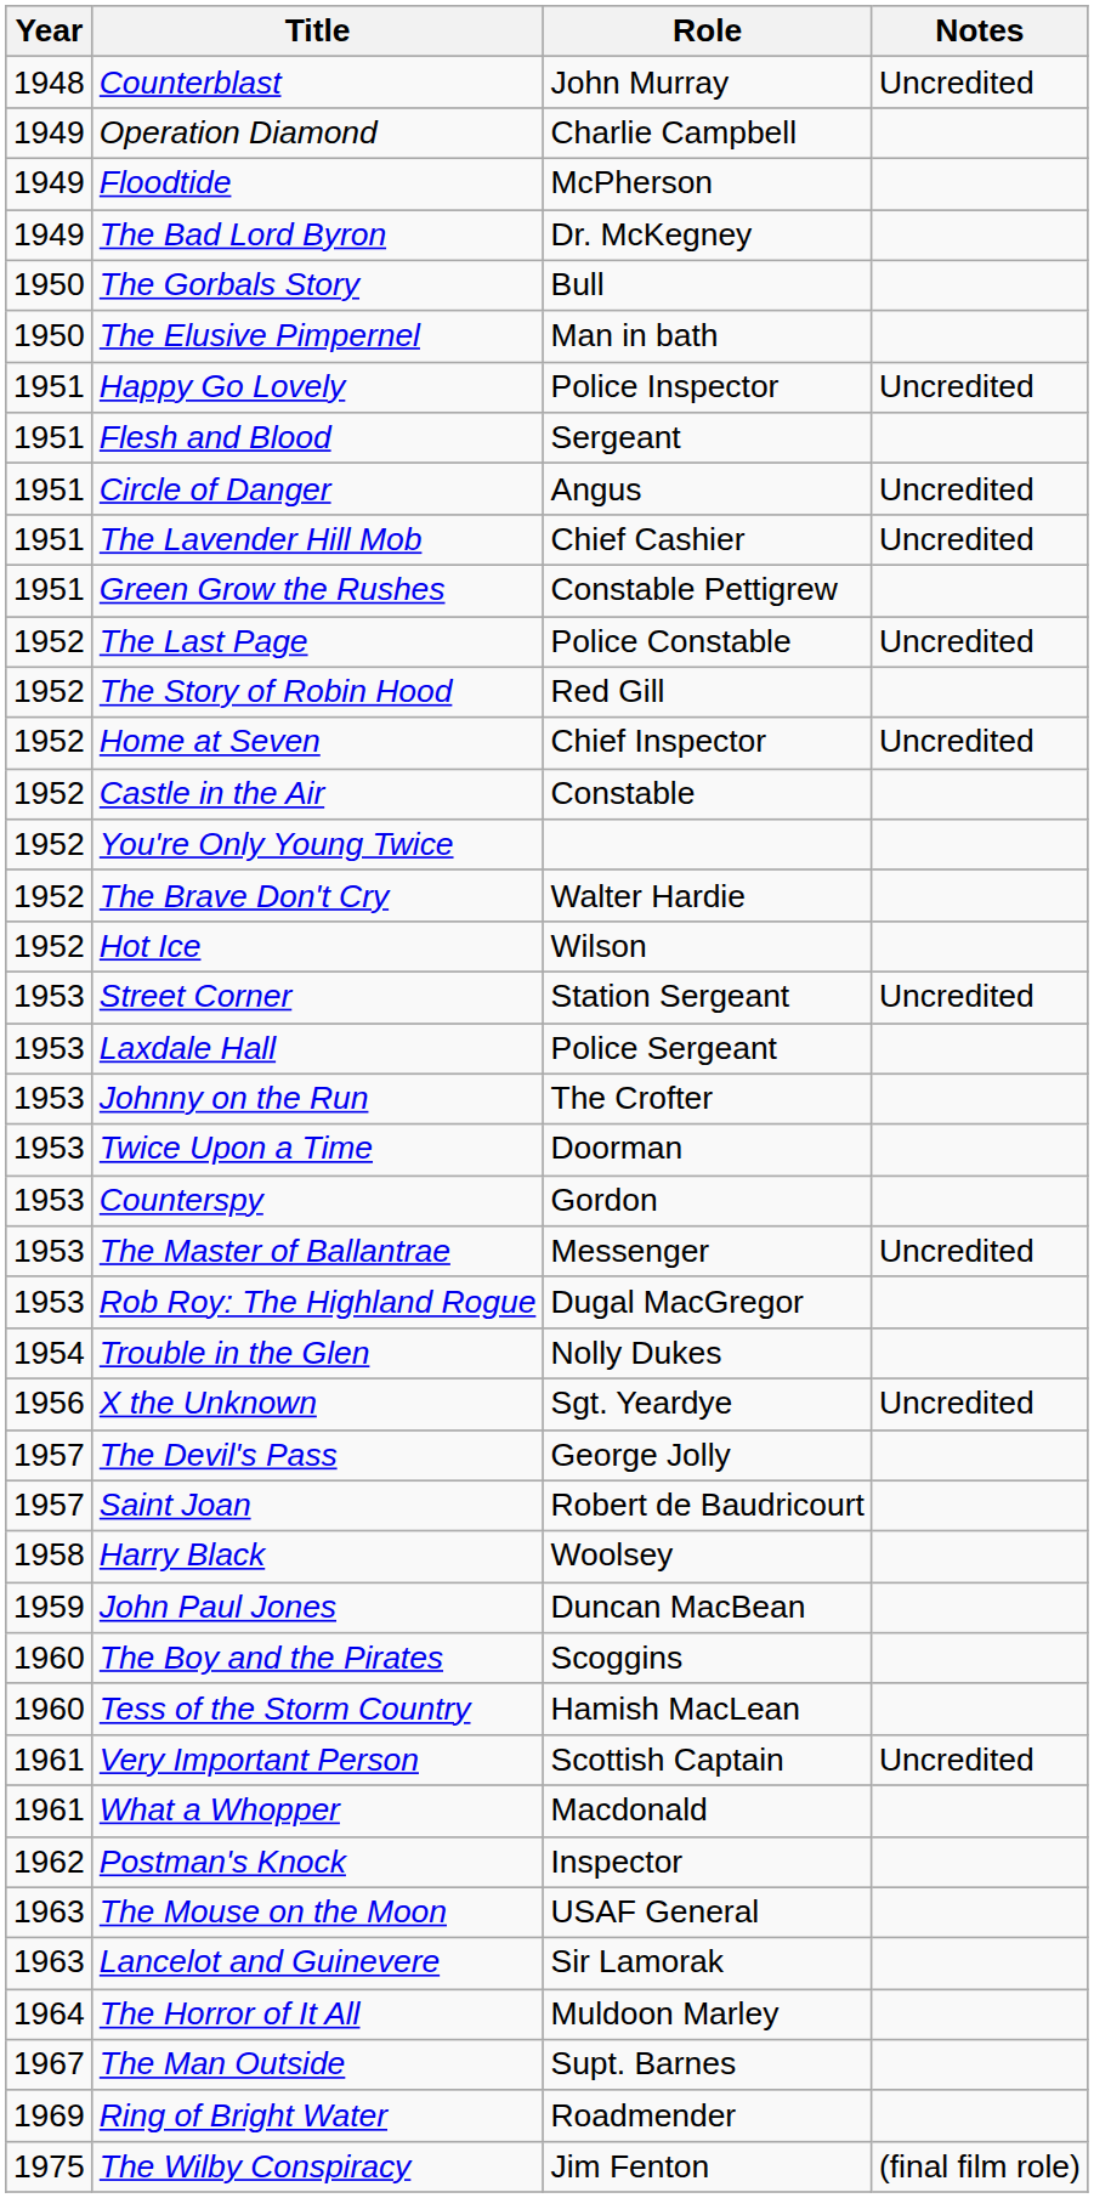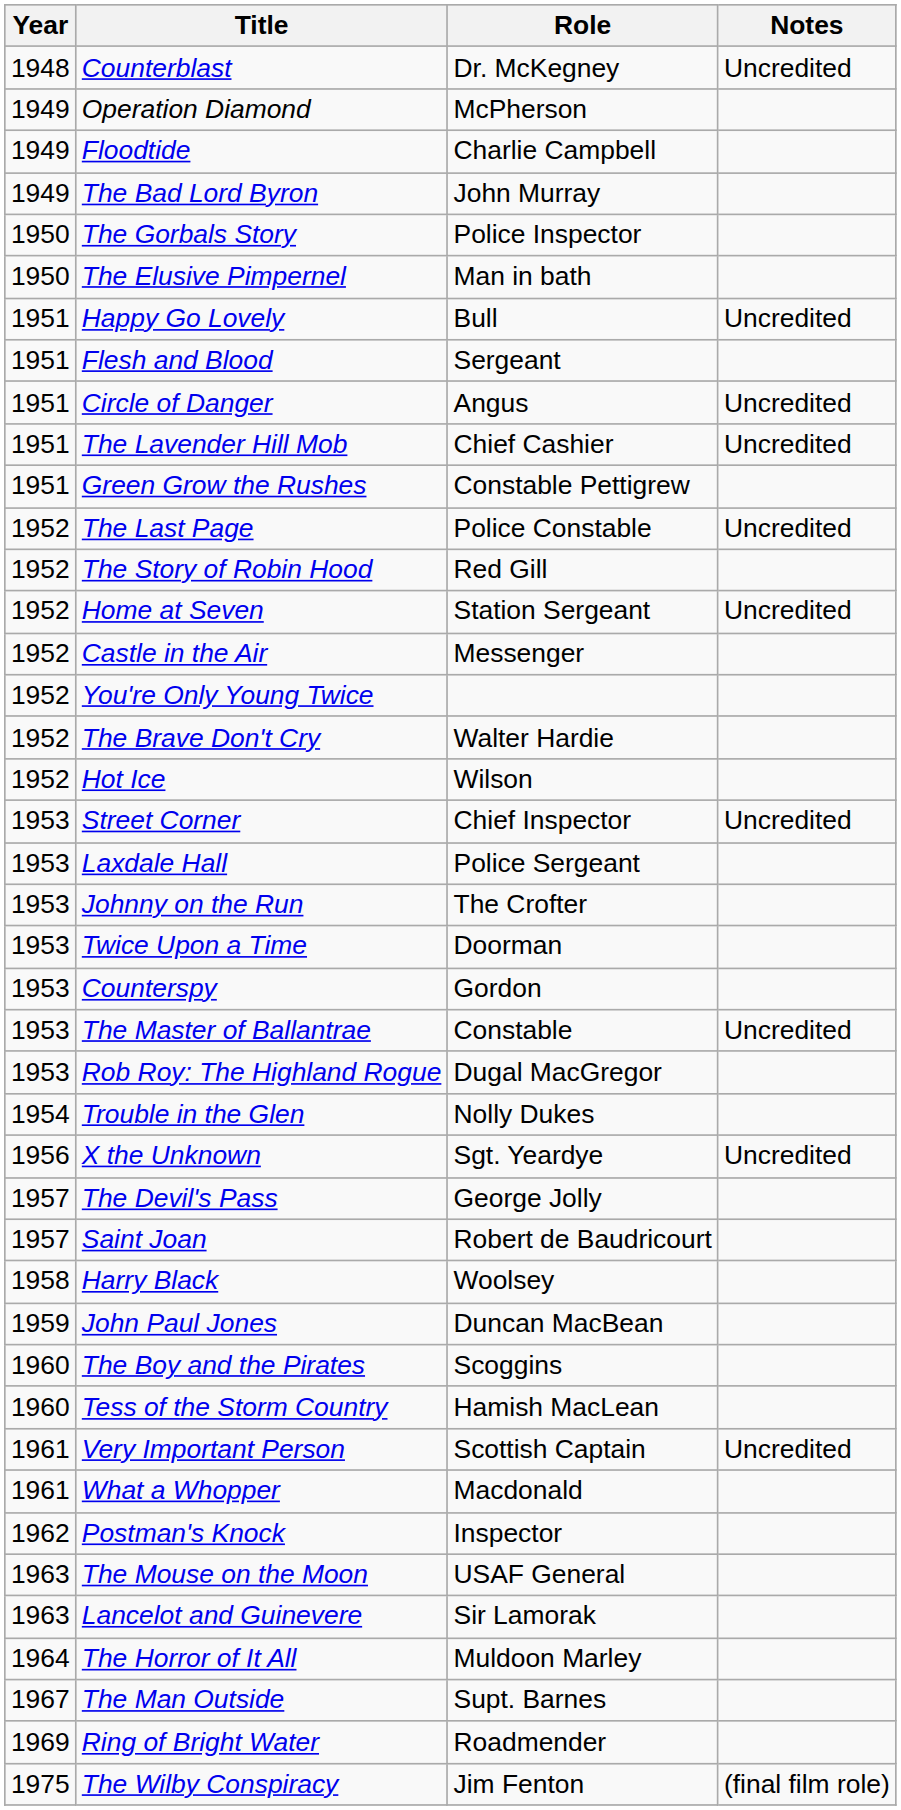 <table class="wikitable">
 <tr>
 <th>Year</th>
 <th>Title</th>
 <th>Role</th>
 <th>Notes</th>
 </tr>
 <tr>
 <td>1948</td>
 <td><em><a href='#'>Counterblast</a></em></td>
-<td>John Murray</td>
+<td>Dr. McKegney</td>
 <td>Uncredited</td>
 </tr>
 <tr>
 <td>1949</td>
 <td><em>Operation Diamond</em></td>
+<td>McPherson</td>
+<td></td>
+</tr>
+<tr>
+<td>1949</td>
+<td><em><a href='#'>Floodtide</a></em></td>
 <td>Charlie Campbell</td>
 <td></td>
 </tr>
 <tr>
 <td>1949</td>
-<td><em><a href='#'>Floodtide</a></em></td>
-<td>McPherson</td>
-<td></td>
-</tr>
-<tr>
-<td>1949</td>
 <td><em><a href='#'>The Bad Lord Byron</a></em></td>
-<td>Dr. McKegney</td>
+<td>John Murray</td>
 <td></td>
 </tr>
 <tr>
 <td>1950</td>
 <td><em><a href='#'>The Gorbals Story</a></em></td>
-<td>Bull</td>
+<td>Police Inspector</td>
 <td></td>
 </tr>
 <tr>
 <td>1950</td>
 <td><em><a href='#'>The Elusive Pimpernel</a></em></td>
 <td>Man in bath</td>
 <td></td>
 </tr>
 <tr>
 <td>1951</td>
 <td><em><a href='#'>Happy Go Lovely</a></em></td>
-<td>Police Inspector</td>
+<td>Bull</td>
 <td>Uncredited</td>
 </tr>
 <tr>
 <td>1951</td>
 <td><em><a href='#'>Flesh and Blood</a></em></td>
 <td>Sergeant</td>
 <td></td>
 </tr>
 <tr>
 <td>1951</td>
 <td><em><a href='#'>Circle of Danger</a></em></td>
 <td>Angus</td>
 <td>Uncredited</td>
 </tr>
 <tr>
 <td>1951</td>
 <td><em><a href='#'>The Lavender Hill Mob</a></em></td>
 <td>Chief Cashier</td>
 <td>Uncredited</td>
 </tr>
 <tr>
 <td>1951</td>
 <td><em><a href='#'>Green Grow the Rushes</a></em></td>
 <td>Constable Pettigrew</td>
 <td></td>
 </tr>
 <tr>
 <td>1952</td>
 <td><em><a href='#'>The Last Page</a></em></td>
 <td>Police Constable</td>
 <td>Uncredited</td>
 </tr>
 <tr>
 <td>1952</td>
 <td><em><a href='#'>The Story of Robin Hood</a></em></td>
 <td>Red Gill</td>
 <td></td>
 </tr>
 <tr>
 <td>1952</td>
 <td><em><a href='#'>Home at Seven</a></em></td>
-<td>Chief Inspector</td>
+<td>Station Sergeant</td>
 <td>Uncredited</td>
 </tr>
 <tr>
 <td>1952</td>
 <td><em><a href='#'>Castle in the Air</a></em></td>
-<td>Constable</td>
+<td>Messenger</td>
 <td></td>
 </tr>
 <tr>
 <td>1952</td>
 <td><em><a href='#'>You're Only Young Twice</a></em></td>
 <td></td>
 <td></td>
 </tr>
 <tr>
 <td>1952</td>
 <td><em><a href='#'>The Brave Don't Cry</a></em></td>
 <td>Walter Hardie</td>
 <td></td>
 </tr>
 <tr>
 <td>1952</td>
 <td><em><a href='#'>Hot Ice</a></em></td>
 <td>Wilson</td>
 <td></td>
 </tr>
 <tr>
 <td>1953</td>
 <td><em><a href='#'>Street Corner</a></em></td>
-<td>Station Sergeant</td>
+<td>Chief Inspector</td>
 <td>Uncredited</td>
 </tr>
 <tr>
 <td>1953</td>
 <td><em><a href='#'>Laxdale Hall</a></em></td>
 <td>Police Sergeant</td>
 <td></td>
 </tr>
 <tr>
 <td>1953</td>
 <td><em><a href='#'>Johnny on the Run</a></em></td>
 <td>The Crofter</td>
 <td></td>
 </tr>
 <tr>
 <td>1953</td>
 <td><em><a href='#'>Twice Upon a Time</a></em></td>
 <td>Doorman</td>
 <td></td>
 </tr>
 <tr>
 <td>1953</td>
 <td><em><a href='#'>Counterspy</a></em></td>
 <td>Gordon</td>
 <td></td>
 </tr>
 <tr>
 <td>1953</td>
 <td><em><a href='#'>The Master of Ballantrae</a></em></td>
-<td>Messenger</td>
+<td>Constable</td>
 <td>Uncredited</td>
 </tr>
 <tr>
 <td>1953</td>
 <td><em><a href='#'>Rob Roy: The Highland Rogue</a></em></td>
 <td>Dugal MacGregor</td>
 <td></td>
 </tr>
 <tr>
 <td>1954</td>
 <td><em><a href='#'>Trouble in the Glen</a></em></td>
 <td>Nolly Dukes</td>
 <td></td>
 </tr>
 <tr>
 <td>1956</td>
 <td><em><a href='#'>X the Unknown</a></em></td>
 <td>Sgt. Yeardye</td>
 <td>Uncredited</td>
 </tr>
 <tr>
 <td>1957</td>
 <td><em><a href='#'>The Devil's Pass</a></em></td>
 <td>George Jolly</td>
 <td></td>
 </tr>
 <tr>
 <td>1957</td>
 <td><em><a href='#'>Saint Joan</a></em></td>
 <td>Robert de Baudricourt</td>
 <td></td>
 </tr>
 <tr>
 <td>1958</td>
 <td><em><a href='#'>Harry Black</a></em></td>
 <td>Woolsey</td>
 <td></td>
 </tr>
 <tr>
 <td>1959</td>
 <td><em><a href='#'>John Paul Jones</a></em></td>
 <td>Duncan MacBean</td>
 <td></td>
 </tr>
 <tr>
 <td>1960</td>
 <td><em><a href='#'>The Boy and the Pirates</a></em></td>
 <td>Scoggins</td>
 <td></td>
 </tr>
 <tr>
 <td>1960</td>
 <td><em><a href='#'>Tess of the Storm Country</a></em></td>
 <td>Hamish MacLean</td>
 <td></td>
 </tr>
 <tr>
 <td>1961</td>
 <td><em><a href='#'>Very Important Person</a></em></td>
 <td>Scottish Captain</td>
 <td>Uncredited</td>
 </tr>
 <tr>
 <td>1961</td>
 <td><em><a href='#'>What a Whopper</a></em></td>
 <td>Macdonald</td>
 <td></td>
 </tr>
 <tr>
 <td>1962</td>
 <td><em><a href='#'>Postman's Knock</a></em></td>
 <td>Inspector</td>
 <td></td>
 </tr>
 <tr>
 <td>1963</td>
 <td><em><a href='#'>The Mouse on the Moon</a></em></td>
 <td>USAF General</td>
 <td></td>
 </tr>
 <tr>
 <td>1963</td>
 <td><em><a href='#'>Lancelot and Guinevere</a></em></td>
 <td>Sir Lamorak</td>
 <td></td>
 </tr>
 <tr>
 <td>1964</td>
 <td><em><a href='#'>The Horror of It All</a></em></td>
 <td>Muldoon Marley</td>
 <td></td>
 </tr>
 <tr>
 <td>1967</td>
 <td><em><a href='#'>The Man Outside</a></em></td>
 <td>Supt. Barnes</td>
 <td></td>
 </tr>
 <tr>
 <td>1969</td>
 <td><em><a href='#'>Ring of Bright Water</a></em></td>
 <td>Roadmender</td>
 <td></td>
 </tr>
 <tr>
 <td>1975</td>
 <td><em><a href='#'>The Wilby Conspiracy</a></em></td>
 <td>Jim Fenton</td>
 <td>(final film role)</td>
 </tr>
 </table>
